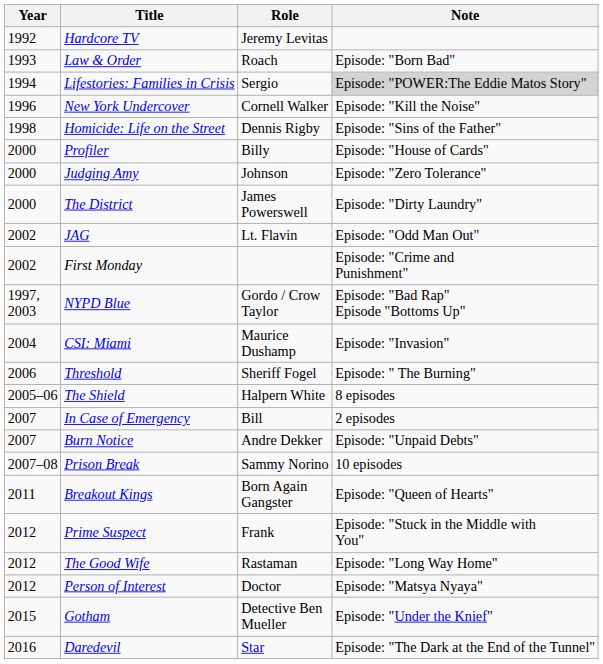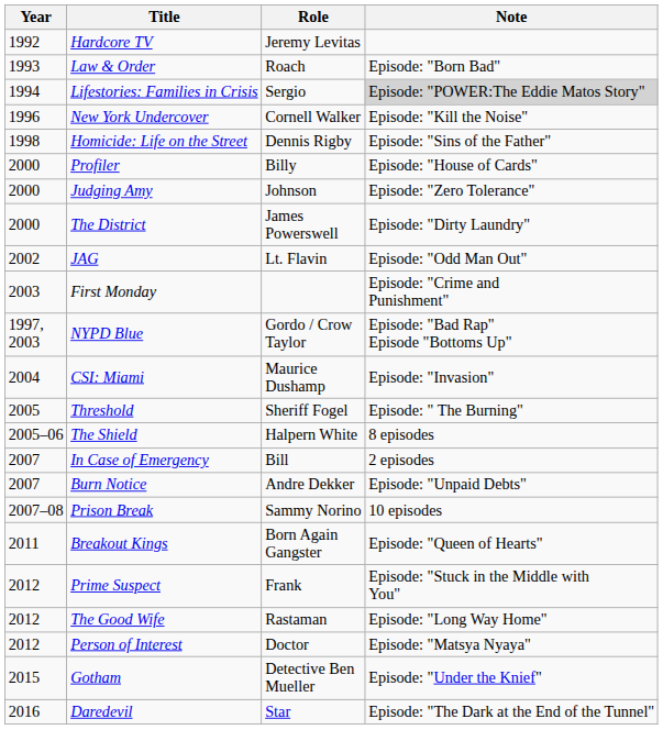 <table class="wikitable">
 <tr>
 <th>Year</th>
 <th>Title</th>
 <th>Role</th>
 <th>Note</th>
 </tr>
 <tr>
 <td>1992</td>
 <td><em><a href='#'>Hardcore TV</a></em></td>
 <td>Jeremy Levitas</td>
 <td></td>
 </tr>
 <tr>
 <td>1993</td>
 <td><em><a href='#'>Law & Order</a></em></td>
 <td>Roach</td>
 <td>Episode: "Born Bad"</td>
 </tr>
 <tr>
 <td>1994</td>
 <td><em><a href='#'>Lifestories: Families in Crisis</a></em></td>
 <td>Sergio</td>
 <td style="background: lightgrey;">Episode: "POWER:The Eddie Matos Story"</td>
 </tr>
 <tr>
 <td>1996</td>
 <td><em><a href='#'>New York Undercover</a></em></td>
 <td>Cornell Walker</td>
 <td>Episode: "Kill the Noise"</td>
 </tr>
 <tr>
 <td>1998</td>
 <td><em><a href='#'>Homicide: Life on the Street</a></em></td>
 <td>Dennis Rigby</td>
 <td>Episode: "Sins of the Father"</td>
 </tr>
 <tr>
 <td>2000</td>
 <td><em><a href='#'>Profiler</a></em></td>
 <td>Billy</td>
 <td>Episode: "House of Cards"</td>
 </tr>
 <tr>
 <td>2000</td>
 <td><em><a href='#'>Judging Amy</a></em></td>
 <td>Johnson</td>
 <td>Episode: "Zero Tolerance"</td>
 </tr>
 <tr>
 <td>2000</td>
 <td><em><a href='#'>The District</a></em></td>
 <td>James<br>Powerswell</td>
 <td>Episode: "Dirty Laundry"</td>
 </tr>
 <tr>
 <td>2002</td>
 <td><em><a href='#'>JAG</a></em></td>
 <td>Lt. Flavin</td>
 <td>Episode: "Odd Man Out"</td>
 </tr>
 <tr>
-<td>2002</td>
+<td>2003</td>
 <td><em>First Monday</em></td>
 <td></td>
 <td>Episode: "Crime and<br>Punishment"</td>
 </tr>
 <tr>
 <td>1997,<br>2003</td>
 <td><em><a href='#'>NYPD Blue</a></em></td>
 <td>Gordo / Crow<br>Taylor</td>
 <td>Episode: "Bad Rap"<br>Episode "Bottoms Up"</td>
 </tr>
 <tr>
 <td>2004</td>
 <td><em><a href='#'>CSI: Miami</a></em></td>
 <td>Maurice<br>Dushamp</td>
 <td>Episode: "Invasion"</td>
 </tr>
 <tr>
-<td>2006</td>
+<td>2005</td>
 <td><em><a href='#'>Threshold</a></em></td>
 <td>Sheriff Fogel</td>
 <td>Episode: " The Burning"</td>
 </tr>
 <tr>
 <td>2005–06</td>
 <td><em><a href='#'>The Shield</a></em></td>
 <td>Halpern White</td>
 <td>8 episodes</td>
 </tr>
 <tr>
 <td>2007</td>
 <td><em><a href='#'>In Case of Emergency</a></em></td>
 <td>Bill</td>
 <td>2 episodes</td>
 </tr>
 <tr>
 <td>2007</td>
 <td><em><a href='#'>Burn Notice</a></em></td>
 <td>Andre Dekker</td>
 <td>Episode: "Unpaid Debts"</td>
 </tr>
 <tr>
 <td>2007–08</td>
 <td><em><a href='#'>Prison Break</a></em></td>
 <td>Sammy Norino</td>
 <td>10 episodes</td>
 </tr>
 <tr>
 <td>2011</td>
 <td><em><a href='#'>Breakout Kings</a></em></td>
 <td>Born Again<br>Gangster</td>
 <td>Episode: "Queen of Hearts"</td>
 </tr>
 <tr>
 <td>2012</td>
 <td><em><a href='#'>Prime Suspect</a></em></td>
 <td>Frank</td>
 <td>Episode: "Stuck in the Middle with<br>You"</td>
 </tr>
 <tr>
 <td>2012</td>
 <td><em><a href='#'>The Good Wife</a></em></td>
 <td>Rastaman</td>
 <td>Episode: "Long Way Home"</td>
 </tr>
 <tr>
 <td>2012</td>
 <td><em><a href='#'>Person of Interest</a></em></td>
 <td>Doctor</td>
 <td>Episode: "Matsya Nyaya"</td>
 </tr>
 <tr>
 <td>2015</td>
 <td><em><a href='#'>Gotham</a></em></td>
 <td>Detective Ben<br>Mueller</td>
 <td>Episode: "<a href='#'>Under the Knief</a>"</td>
 </tr>
 <tr>
 <td>2016</td>
 <td><em><a href='#'>Daredevil</a></em></td>
 <td><a href='#'>Star</a></td>
 <td>Episode: "The Dark at the End of the Tunnel"</td>
 </tr>
 </table>
